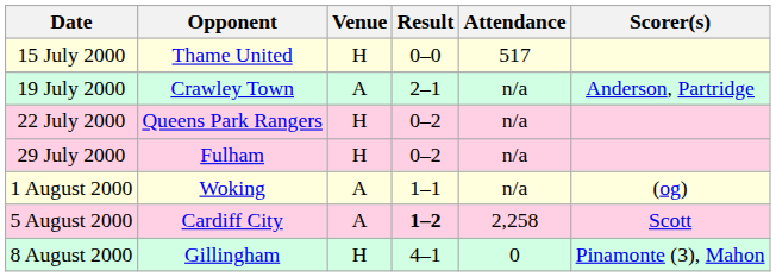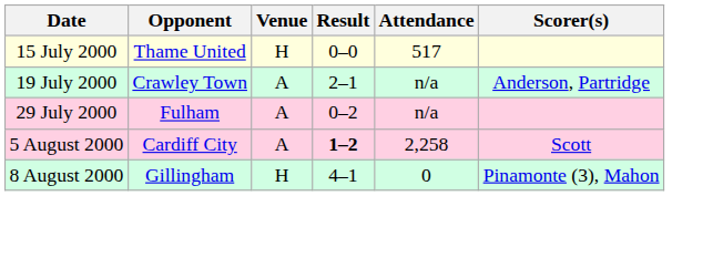 <table class="wikitable sortable" style="text-align:center;">
 <tr>
 <th>Date</th>
 <th>Opponent</th>
 <th>Venue</th>
 <th>Result</th>
 <th>Attendance</th>
 <th>Scorer(s)</th>
 </tr>
 <tr style="background:#ffd;">
 <td>15 July 2000</td>
 <td><a href='#'>Thame United</a></td>
 <td>H</td>
 <td>0–0</td>
 <td>517</td>
 <td></td>
 </tr>
 <tr style="background:#d0ffe3;">
 <td>19 July 2000</td>
 <td><a href='#'>Crawley Town</a></td>
 <td>A</td>
 <td>2–1</td>
 <td>n/a</td>
 <td><a href='#'>Anderson</a>, <a href='#'>Partridge</a></td>
 </tr>
 <tr style="background:#ffd0e3;">
-<td>22 July 2000</td>
-<td><a href='#'>Queens Park Rangers</a></td>
-<td>H</td>
+<td>29 July 2000</td>
+<td><a href='#'>Fulham</a></td>
+<td>A</td>
 <td>0–2</td>
 <td>n/a</td>
 <td></td>
-</tr>
-<tr style="background:#ffd0e3;">
-<td>29 July 2000</td>
-<td><a href='#'>Fulham</a></td>
-<td>H</td>
-<td>0–2</td>
-<td>n/a</td>
-<td></td>
-</tr>
-<tr style="background:#ffd;">
-<td>1 August 2000</td>
-<td><a href='#'>Woking</a></td>
-<td>A</td>
-<td>1–1</td>
-<td>n/a</td>
-<td>(<a href='#'>og</a>)</td>
 </tr>
 <tr style="background:#ffd0e3;">
 <td>5 August 2000</td>
 <td><a href='#'>Cardiff City</a></td>
 <td>A</td>
 <td><strong>1–2</strong></td>
 <td>2,258</td>
 <td><a href='#'>Scott</a></td>
 </tr>
 <tr style="background:#d0ffe3;">
 <td>8 August 2000</td>
 <td><a href='#'>Gillingham</a></td>
 <td>H</td>
 <td>4–1</td>
 <td>0</td>
 <td><a href='#'>Pinamonte</a> (3), <a href='#'>Mahon</a></td>
 </tr>
 </table>
